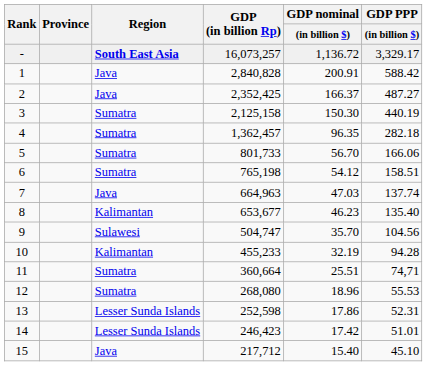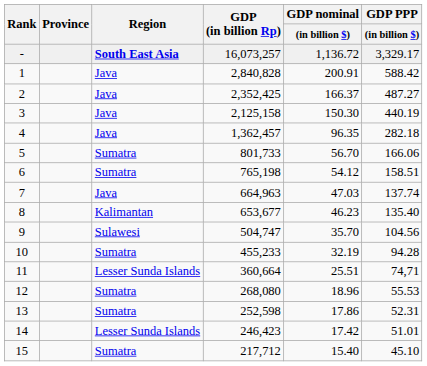 <table class="wikitable sortable plainrowheaders">
 <tr>
 <th rowspan="2">Rank</th>
 <th rowspan="2">Province</th>
 <th rowspan="2">Region</th>
 <th rowspan="2">GDP<br>(in billion <a href='#'>Rp</a>)</th>
 <th scope="col">GDP nominal</th>
 <th scope="col">GDP PPP</th>
 </tr>
 <tr>
 <th scope="col"><small>(in billion <a href='#'>$</a>)</small></th>
 <th scope="col"><small>(in billion <a href='#'>$</a>)</small></th>
 </tr>
 <tr style="background-color:#f0f0f0">
 <td align=center>-</td>
 <td><strong></strong></td>
 <td><strong><a href='#'>South East Asia</a></strong></td>
 <td align=right>16,073,257</td>
 <td align=right>1,136.72</td>
 <td align=right>3,329.17</td>
 </tr>
 <tr>
 <td align=center>1</td>
 <td></td>
 <td><a href='#'>Java</a></td>
 <td align=right>2,840,828</td>
 <td align=right>200.91</td>
 <td align=right>588.42</td>
 </tr>
 <tr>
 <td align=center>2</td>
 <td></td>
 <td><a href='#'>Java</a></td>
 <td align=right>2,352,425</td>
 <td align=right>166.37</td>
 <td align=right>487.27</td>
 </tr>
 <tr>
 <td align=center>3</td>
 <td></td>
-<td><a href='#'>Sumatra</a></td>
+<td><a href='#'>Java</a></td>
 <td align=right>2,125,158</td>
 <td align=right>150.30</td>
 <td align=right>440.19</td>
 </tr>
 <tr>
 <td align=center>4</td>
 <td></td>
-<td><a href='#'>Sumatra</a></td>
+<td><a href='#'>Java</a></td>
 <td align=right>1,362,457</td>
 <td align=right>96.35</td>
 <td align=right>282.18</td>
 </tr>
 <tr>
 <td align=center>5</td>
 <td></td>
 <td><a href='#'>Sumatra</a></td>
 <td align=right>801,733</td>
 <td align=right>56.70</td>
 <td align=right>166.06</td>
 </tr>
 <tr>
 <td align=center>6</td>
 <td></td>
 <td><a href='#'>Sumatra</a></td>
 <td align=right>765,198</td>
 <td align=right>54.12</td>
 <td align=right>158.51</td>
 </tr>
 <tr>
 <td align=center>7</td>
 <td></td>
 <td><a href='#'>Java</a></td>
 <td align=right>664,963</td>
 <td align=right>47.03</td>
 <td align=right>137.74</td>
 </tr>
 <tr>
 <td align=center>8</td>
 <td></td>
 <td><a href='#'>Kalimantan</a></td>
 <td align=right>653,677</td>
 <td align=right>46.23</td>
 <td align=right>135.40</td>
 </tr>
 <tr>
 <td align=center>9</td>
 <td></td>
 <td><a href='#'>Sulawesi</a></td>
 <td align=right>504,747</td>
 <td align=right>35.70</td>
 <td align=right>104.56</td>
 </tr>
 <tr>
 <td align=center>10</td>
 <td></td>
-<td><a href='#'>Kalimantan</a></td>
+<td><a href='#'>Sumatra</a></td>
 <td align=right>455,233</td>
 <td align=right>32.19</td>
 <td align=right>94.28</td>
 </tr>
 <tr>
 <td align=center>11</td>
 <td></td>
-<td><a href='#'>Sumatra</a></td>
+<td><a href='#'>Lesser Sunda Islands</a></td>
 <td align=right>360,664</td>
 <td align=right>25.51</td>
 <td align=right>74,71</td>
 </tr>
 <tr>
 <td align=center>12</td>
 <td></td>
 <td><a href='#'>Sumatra</a></td>
 <td align=right>268,080</td>
 <td align=right>18.96</td>
 <td align=right>55.53</td>
 </tr>
 <tr>
 <td align=center>13</td>
 <td></td>
-<td><a href='#'>Lesser Sunda Islands</a></td>
+<td><a href='#'>Sumatra</a></td>
 <td align=right>252,598</td>
 <td align=right>17.86</td>
 <td align=right>52.31</td>
 </tr>
 <tr>
 <td align=center>14</td>
 <td></td>
 <td><a href='#'>Lesser Sunda Islands</a></td>
 <td align=right>246,423</td>
 <td align=right>17.42</td>
 <td align=right>51.01</td>
 </tr>
 <tr>
 <td align=center>15</td>
 <td></td>
-<td><a href='#'>Java</a></td>
+<td><a href='#'>Sumatra</a></td>
 <td align=right>217,712</td>
 <td align=right>15.40</td>
 <td align=right>45.10</td>
 </tr>
 </table>
